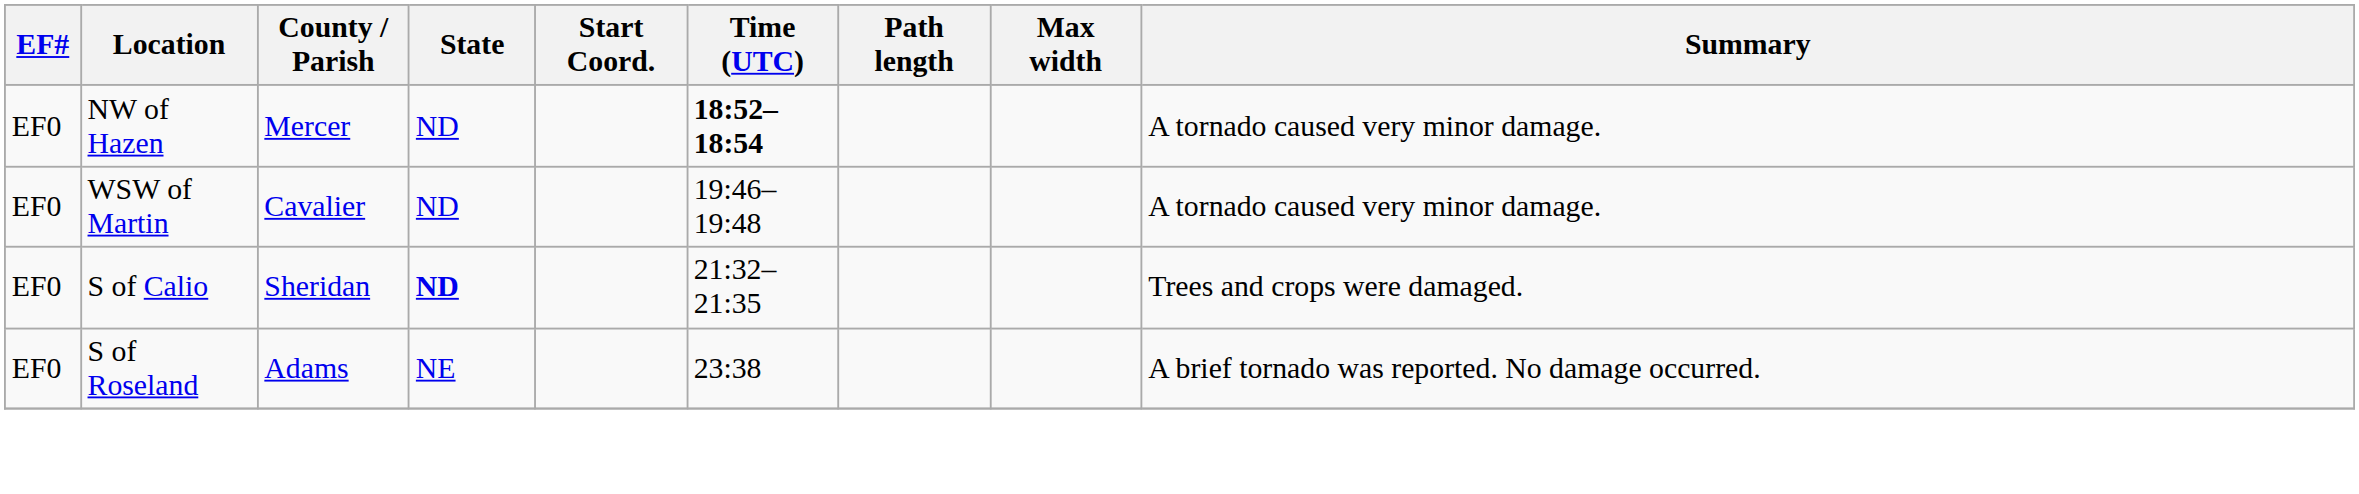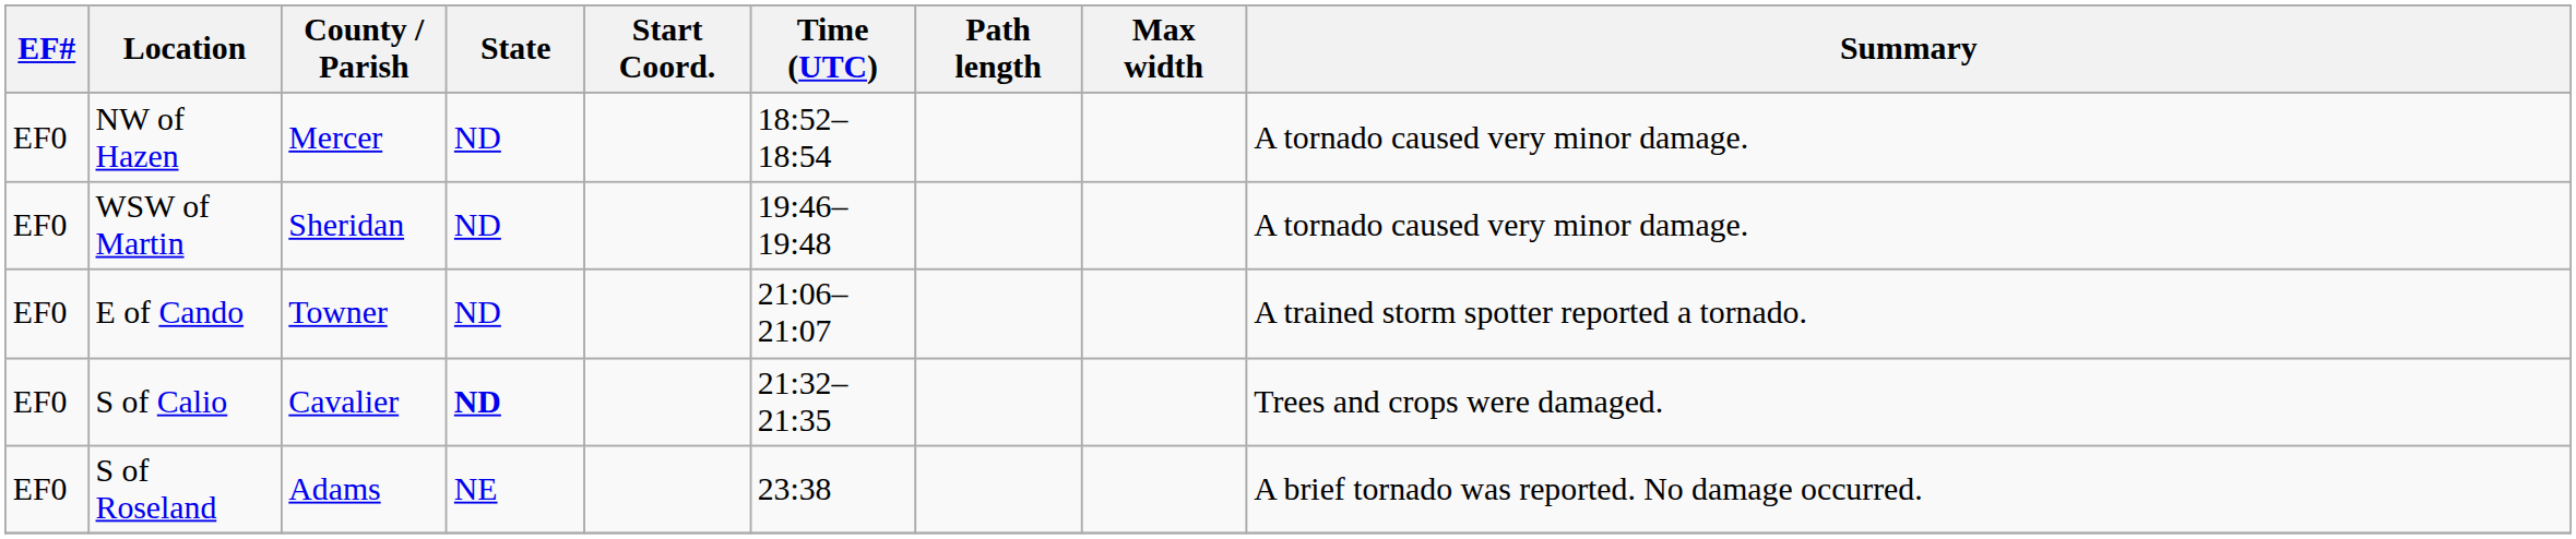 <table class="wikitable sortable" style="width:100%;">
 <tr>
 <th scope="col" style="width:3%; text-align:center;"><a href='#'>EF#</a></th>
 <th scope="col" style="width:7%; text-align:center;" class="unsortable">Location</th>
 <th scope="col" style="width:6%; text-align:center;" class="unsortable">County / Parish</th>
 <th scope="col" style="width:5%; text-align:center;">State</th>
 <th scope="col" style="width:6%; text-align:center;">Start Coord.</th>
 <th scope="col" style="width:6%; text-align:center;">Time (<a href='#'>UTC</a>)</th>
 <th scope="col" style="width:6%; text-align:center;">Path length</th>
 <th scope="col" style="width:6%; text-align:center;">Max width</th>
 <th scope="col" class="unsortable" style="width:48%; text-align:center;">Summary</th>
 </tr>
 <tr>
 <td bgcolor=>EF0</td>
 <td>NW of <a href='#'>Hazen</a></td>
 <td><a href='#'>Mercer</a></td>
 <td><a href='#'>ND</a></td>
 <td></td>
-<td><strong>18:52–18:54</strong></td>
+<td>18:52–18:54</td>
 <td></td>
 <td></td>
 <td>A tornado caused very minor damage.</td>
 </tr>
 <tr>
 <td bgcolor=>EF0</td>
 <td>WSW of <a href='#'>Martin</a></td>
-<td><a href='#'>Cavalier</a></td>
+<td><a href='#'>Sheridan</a></td>
 <td><a href='#'>ND</a></td>
 <td></td>
 <td>19:46–19:48</td>
 <td></td>
 <td></td>
 <td>A tornado caused very minor damage.</td>
 </tr>
 <tr>
 <td bgcolor=>EF0</td>
+<td>E of <a href='#'>Cando</a></td>
+<td><a href='#'>Towner</a></td>
+<td><a href='#'>ND</a></td>
+<td></td>
+<td>21:06–21:07</td>
+<td></td>
+<td></td>
+<td>A trained storm spotter reported a tornado.</td>
+</tr>
+<tr>
+<td bgcolor=>EF0</td>
 <td>S of <a href='#'>Calio</a></td>
-<td><a href='#'>Sheridan</a></td>
+<td><a href='#'>Cavalier</a></td>
 <td><strong><a href='#'>ND</a></strong></td>
 <td></td>
 <td>21:32–21:35</td>
 <td></td>
 <td></td>
 <td>Trees and crops were damaged.</td>
 </tr>
 <tr>
 <td bgcolor=>EF0</td>
 <td>S of <a href='#'>Roseland</a></td>
 <td><a href='#'>Adams</a></td>
 <td><a href='#'>NE</a></td>
 <td></td>
 <td>23:38</td>
 <td></td>
 <td></td>
 <td>A brief tornado was reported. No damage occurred.</td>
 </tr>
 <tr>
 </tr>
 </table>
